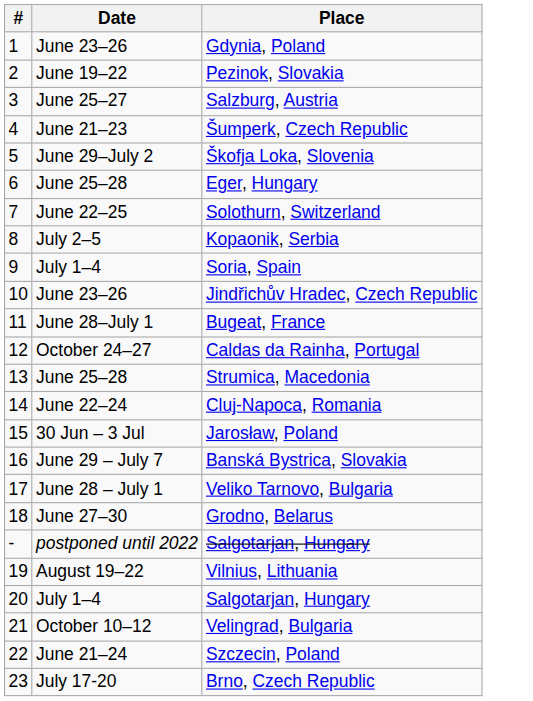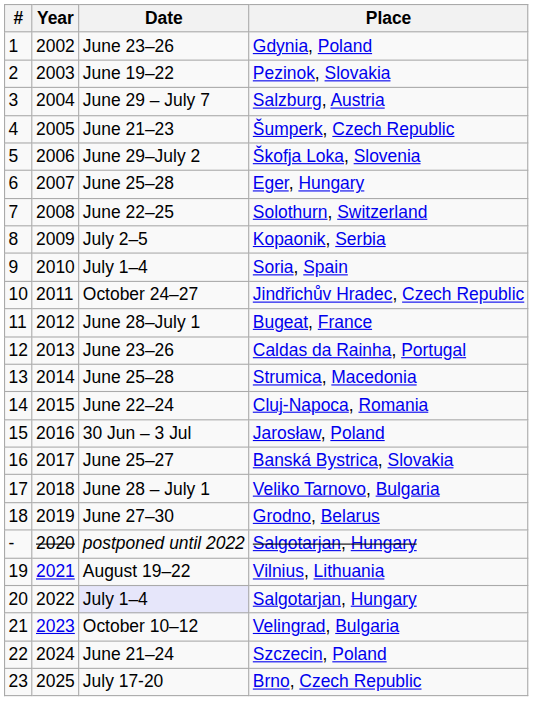 <table class="wikitable">
 <tr>
 <th>#</th>
+<th>Year</th>
 <th>Date</th>
 <th>Place</th>
 </tr>
 <tr>
 <td>1</td>
+<td>2002</td>
 <td>June 23–26</td>
 <td> <a href='#'>Gdynia</a>, <a href='#'>Poland</a></td>
 </tr>
 <tr>
 <td>2</td>
+<td>2003</td>
 <td>June 19–22</td>
 <td> <a href='#'>Pezinok</a>, <a href='#'>Slovakia</a></td>
 </tr>
 <tr>
 <td>3</td>
-<td>June 25–27</td>
+<td>2004</td>
+<td>June 29 – July 7</td>
 <td> <a href='#'>Salzburg</a>, <a href='#'>Austria</a></td>
 </tr>
 <tr>
 <td>4</td>
+<td>2005</td>
 <td>June 21–23</td>
 <td> <a href='#'>Šumperk</a>, <a href='#'>Czech Republic</a></td>
 </tr>
 <tr>
 <td>5</td>
+<td>2006</td>
 <td>June 29–July 2</td>
 <td> <a href='#'>Škofja Loka</a>, <a href='#'>Slovenia</a></td>
 </tr>
 <tr>
 <td>6</td>
+<td>2007</td>
 <td>June 25–28</td>
 <td> <a href='#'>Eger</a>, <a href='#'>Hungary</a></td>
 </tr>
 <tr>
 <td>7</td>
+<td>2008</td>
 <td>June 22–25</td>
 <td> <a href='#'>Solothurn</a>, <a href='#'>Switzerland</a></td>
 </tr>
 <tr>
 <td>8</td>
+<td>2009</td>
 <td>July 2–5</td>
 <td> <a href='#'>Kopaonik</a>, <a href='#'>Serbia</a></td>
 </tr>
 <tr>
 <td>9</td>
+<td>2010</td>
 <td>July 1–4</td>
 <td> <a href='#'>Soria</a>, <a href='#'>Spain</a></td>
 </tr>
 <tr>
 <td>10</td>
-<td>June 23–26</td>
+<td>2011</td>
+<td>October 24–27</td>
 <td> <a href='#'>Jindřichův Hradec</a>, <a href='#'>Czech Republic</a></td>
 </tr>
 <tr>
 <td>11</td>
+<td>2012</td>
 <td>June 28–July 1</td>
 <td> <a href='#'>Bugeat</a>, <a href='#'>France</a></td>
 </tr>
 <tr>
 <td>12</td>
-<td>October 24–27</td>
+<td>2013</td>
+<td>June 23–26</td>
 <td> <a href='#'>Caldas da Rainha</a>, <a href='#'>Portugal</a></td>
 </tr>
 <tr>
 <td>13</td>
+<td>2014</td>
 <td>June 25–28</td>
 <td> <a href='#'>Strumica</a>, <a href='#'>Macedonia</a></td>
 </tr>
 <tr>
 <td>14</td>
+<td>2015</td>
 <td>June 22–24</td>
 <td> <a href='#'>Cluj-Napoca</a>, <a href='#'>Romania</a></td>
 </tr>
 <tr>
 <td>15</td>
+<td>2016</td>
 <td>30 Jun – 3 Jul</td>
 <td> <a href='#'>Jarosław</a>, <a href='#'>Poland</a></td>
 </tr>
 <tr>
 <td>16</td>
-<td>June 29 – July 7</td>
+<td>2017</td>
+<td>June 25–27</td>
 <td> <a href='#'>Banská Bystrica</a>, <a href='#'>Slovakia</a></td>
 </tr>
 <tr>
 <td>17</td>
+<td>2018</td>
 <td>June 28 – July 1</td>
 <td> <a href='#'>Veliko Tarnovo</a>, <a href='#'>Bulgaria</a></td>
 </tr>
 <tr>
 <td>18</td>
+<td>2019</td>
 <td>June 27–30</td>
 <td> <a href='#'>Grodno</a>, <a href='#'>Belarus</a></td>
 </tr>
 <tr>
 <td>-</td>
+<td><s>2020</s></td>
 <td><em>postponed until 2022</em></td>
 <td> <s><a href='#'>Salgotarjan</a>, <a href='#'>Hungary</a></s></td>
 </tr>
 <tr>
 <td>19</td>
+<td><a href='#'>2021</a></td>
 <td>August 19–22</td>
 <td> <a href='#'>Vilnius</a>, <a href='#'>Lithuania</a></td>
 </tr>
 <tr>
 <td>20</td>
-<td>July 1–4</td>
+<td>2022</td>
+<td style="background: lavender;">July 1–4</td>
 <td> <a href='#'>Salgotarjan</a>, <a href='#'>Hungary</a></td>
 </tr>
 <tr>
 <td>21</td>
+<td><a href='#'>2023</a></td>
 <td>October 10–12</td>
 <td> <a href='#'>Velingrad</a>, <a href='#'>Bulgaria</a></td>
 </tr>
 <tr>
 <td>22</td>
+<td>2024</td>
 <td>June 21–24</td>
 <td> <a href='#'>Szczecin</a>, <a href='#'>Poland</a></td>
 </tr>
 <tr>
 <td>23</td>
+<td>2025</td>
 <td>July 17-20</td>
 <td> <a href='#'>Brno</a>, <a href='#'>Czech Republic</a></td>
 </tr>
 </table>
